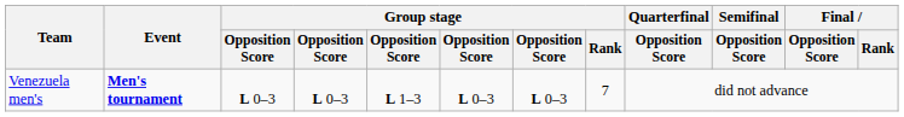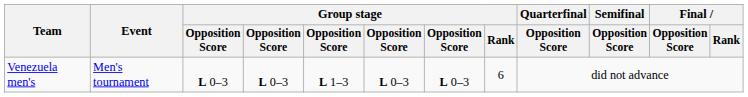 <table class=wikitable style=font-size:90%;text-align:center>
 <tr>
 <th rowspan=2>Team</th>
 <th rowspan=2>Event</th>
 <th colspan=6>Group stage</th>
 <th>Quarterfinal</th>
 <th>Semifinal</th>
 <th colspan=2>Final / </th>
 </tr>
 <tr style=font-size:95%>
 <th>Opposition<br>Score</th>
 <th>Opposition<br>Score</th>
 <th>Opposition<br>Score</th>
 <th>Opposition<br>Score</th>
 <th>Opposition<br>Score</th>
 <th>Rank</th>
 <th>Opposition<br>Score</th>
 <th>Opposition<br>Score</th>
 <th>Opposition<br>Score</th>
 <th>Rank</th>
 </tr>
 <tr>
 <td align=left><a href='#'>Venezuela men's</a></td>
-<td align=left><strong><a href='#'>Men's tournament</a></strong></td>
+<td align=left><a href='#'>Men's tournament</a></td>
 <td><br><strong>L</strong> 0–3</td>
 <td><br><strong>L</strong> 0–3</td>
 <td><br><strong>L</strong> 1–3</td>
 <td><br><strong>L</strong> 0–3</td>
 <td><br><strong>L</strong> 0–3</td>
-<td>7</td>
+<td>6</td>
 <td colspan=4>did not advance</td>
 </tr>
 </table>
